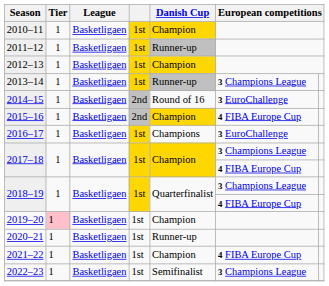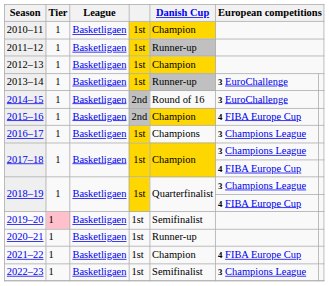 <table class="wikitable" style="font-size:85%;">
 <tr>
 <th>Season</th>
 <th>Tier</th>
 <th>League</th>
 <th></th>
 <th><a href='#'>Danish Cup</a></th>
 <th colspan=2>European competitions</th>
 </tr>
 <tr>
 <td style="background:#efefef;">2010–11</td>
 <td align="center">1</td>
 <td><a href='#'>Basketligaen</a></td>
 <td align="center" bgcolor=gold>1st</td>
 <td bgcolor=gold>Champion</td>
 <td colspan=2></td>
 </tr>
 <tr>
 <td style="background:#efefef;">2011–12</td>
 <td align="center">1</td>
 <td><a href='#'>Basketligaen</a></td>
 <td align="center" bgcolor=gold>1st</td>
 <td bgcolor=silver>Runner-up</td>
 <td colspan=2></td>
 </tr>
 <tr>
 <td style="background:#efefef;">2012–13</td>
 <td align="center">1</td>
 <td><a href='#'>Basketligaen</a></td>
 <td align="center" bgcolor=gold>1st</td>
 <td bgcolor=gold>Champion</td>
 <td colspan=2></td>
 </tr>
 <tr>
 <td style="background:#efefef;">2013–14</td>
 <td align="center">1</td>
 <td><a href='#'>Basketligaen</a></td>
 <td align="center" bgcolor=gold>1st</td>
 <td bgcolor=silver>Runner-up</td>
-<td><small><strong>3</strong></small> <a href='#'>Champions League</a></td>
+<td><small><strong>3</strong></small> <a href='#'>EuroChallenge</a></td>
 <td align=center></td>
 </tr>
 <tr>
 <td style="background:#efefef;"><a href='#'>2014–15</a></td>
 <td align="center">1</td>
 <td><a href='#'>Basketligaen</a></td>
 <td align="center" bgcolor=silver>2nd</td>
 <td>Round of 16</td>
 <td><small><strong>3</strong></small> <a href='#'>EuroChallenge</a></td>
 <td align=center></td>
 </tr>
 <tr>
 <td style="background:#efefef;"><a href='#'>2015–16</a></td>
 <td align="center">1</td>
 <td><a href='#'>Basketligaen</a></td>
 <td align="center" bgcolor=silver>2nd</td>
 <td bgcolor=gold>Champion</td>
 <td><small><strong>4</strong></small> <a href='#'>FIBA Europe Cup</a></td>
 <td align=center></td>
 </tr>
 <tr>
 <td style="background:#efefef;"><a href='#'>2016–17</a></td>
 <td align="center">1</td>
 <td><a href='#'>Basketligaen</a></td>
 <td align="center" bgcolor=gold>1st</td>
 <td>Champions</td>
-<td><small><strong>3</strong></small> <a href='#'>EuroChallenge</a></td>
+<td><small><strong>3</strong></small> <a href='#'>Champions League</a></td>
 <td align=center></td>
 </tr>
 <tr>
 <td rowspan=2 style="background:#efefef;"><a href='#'>2017–18</a></td>
 <td rowspan=2 align="center">1</td>
 <td rowspan=2><a href='#'>Basketligaen</a></td>
 <td rowspan=2 align="center" bgcolor=gold>1st</td>
 <td rowspan=2 bgcolor=gold>Champion</td>
 <td><small><strong>3</strong></small> <a href='#'>Champions League</a></td>
 <td align=center></td>
 </tr>
 <tr>
 <td><small><strong>4</strong></small> <a href='#'>FIBA Europe Cup</a></td>
 <td align=center></td>
 </tr>
 <tr>
 <td rowspan=2 style="background:#efefef;"><a href='#'>2018–19</a></td>
 <td rowspan=2 align="center">1</td>
 <td rowspan=2><a href='#'>Basketligaen</a></td>
 <td rowspan=2 align="center" bgcolor=gold>1st</td>
 <td rowspan=2>Quarterfinalist</td>
 <td><small><strong>3</strong></small> <a href='#'>Champions League</a></td>
 <td align=center></td>
 </tr>
 <tr>
 <td><small><strong>4</strong></small> <a href='#'>FIBA Europe Cup</a></td>
 <td align=center></td>
 </tr>
 <tr>
 <td><a href='#'>2019–20</a></td>
 <td style="background: pink;">1</td>
 <td><a href='#'>Basketligaen</a></td>
 <td>1st</td>
-<td>Champion</td>
+<td>Semifinalist</td>
 <td></td>
 <td></td>
 </tr>
 <tr>
 <td><a href='#'>2020–21</a></td>
 <td>1</td>
 <td><a href='#'>Basketligaen</a></td>
 <td>1st</td>
 <td>Runner-up</td>
 <td></td>
 <td></td>
 </tr>
 <tr>
 <td><a href='#'>2021–22</a></td>
 <td>1</td>
 <td><a href='#'>Basketligaen</a></td>
 <td>1st</td>
 <td>Champion</td>
 <td><small><strong>4</strong></small> <a href='#'>FIBA Europe Cup</a></td>
 <td></td>
 </tr>
 <tr>
 <td><a href='#'>2022–23</a></td>
 <td>1</td>
 <td><a href='#'>Basketligaen</a></td>
 <td>1st</td>
 <td>Semifinalist</td>
 <td><small><strong>3</strong></small> <a href='#'>Champions League</a></td>
 <td></td>
 </tr>
 <tr>
 </tr>
 </table>
